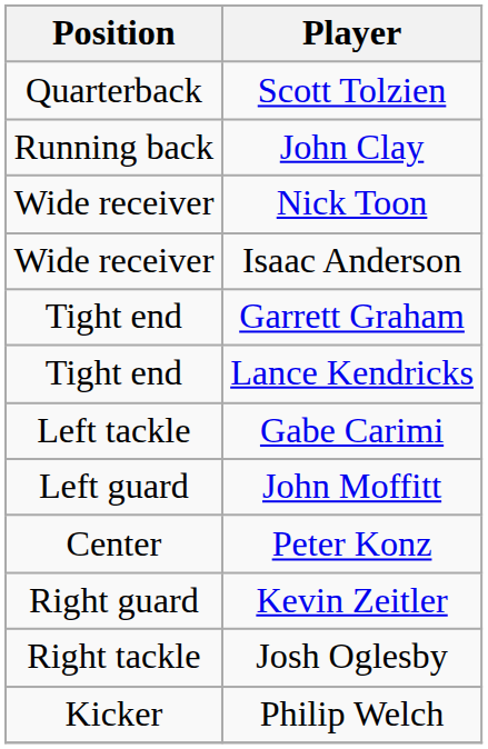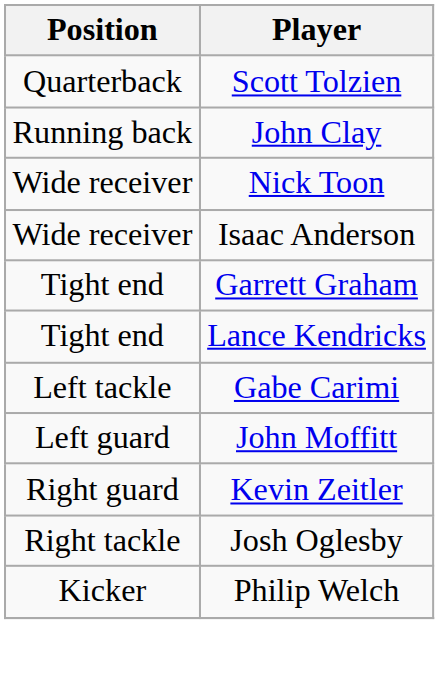 <table class="wikitable" style="text-align: center;">
 <tr>
 <th>Position</th>
 <th>Player</th>
 </tr>
 <tr>
 <td>Quarterback</td>
 <td><a href='#'>Scott Tolzien</a></td>
 </tr>
 <tr>
 <td>Running back</td>
 <td><a href='#'>John Clay</a></td>
 </tr>
 <tr>
 <td>Wide receiver</td>
 <td><a href='#'>Nick Toon</a></td>
 </tr>
 <tr>
 <td>Wide receiver</td>
 <td>Isaac Anderson</td>
 </tr>
 <tr>
 <td>Tight end</td>
 <td><a href='#'>Garrett Graham</a></td>
 </tr>
 <tr>
 <td>Tight end</td>
 <td><a href='#'>Lance Kendricks</a></td>
 </tr>
 <tr>
 <td>Left tackle</td>
 <td><a href='#'>Gabe Carimi</a></td>
 </tr>
 <tr>
 <td>Left guard</td>
 <td><a href='#'>John Moffitt</a></td>
 </tr>
 <tr>
-<td>Center</td>
-<td><a href='#'>Peter Konz</a></td>
-</tr>
-<tr>
 <td>Right guard</td>
 <td><a href='#'>Kevin Zeitler</a></td>
 </tr>
 <tr>
 <td>Right tackle</td>
 <td>Josh Oglesby</td>
 </tr>
 <tr>
 <td>Kicker</td>
 <td>Philip Welch</td>
 </tr>
 <tr>
 </tr>
 </table>
